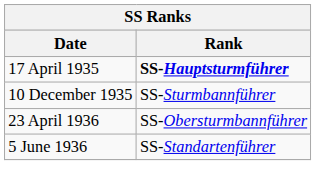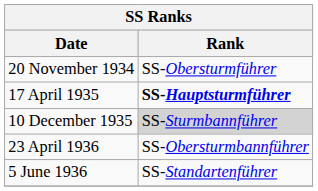 <table class="wikitable float-right">
 <tr bgcolor="silver">
 <th colspan = "2">SS Ranks</th>
 </tr>
 <tr bgcolor="silver">
 <th>Date</th>
 <th>Rank</th>
 </tr>
 <tr>
+<td>20 November 1934</td>
+<td>SS-<em><a href='#'>Obersturmführer</a></em></td>
+</tr>
+<tr>
 <td>17 April 1935</td>
 <td><strong>SS-<em><a href='#'>Hauptsturmführer</a></em></strong></td>
 </tr>
 <tr>
 <td>10 December 1935</td>
-<td>SS-<em><a href='#'>Sturmbannführer</a></em></td>
+<td style="background: lightgrey;">SS-<em><a href='#'>Sturmbannführer</a></em></td>
 </tr>
 <tr>
 <td>23 April 1936</td>
 <td>SS-<em><a href='#'>Obersturmbannführer</a></em></td>
 </tr>
 <tr>
 <td>5 June 1936</td>
 <td>SS-<em><a href='#'>Standartenführer</a></em></td>
 </tr>
 <tr>
 </tr>
 </table>
